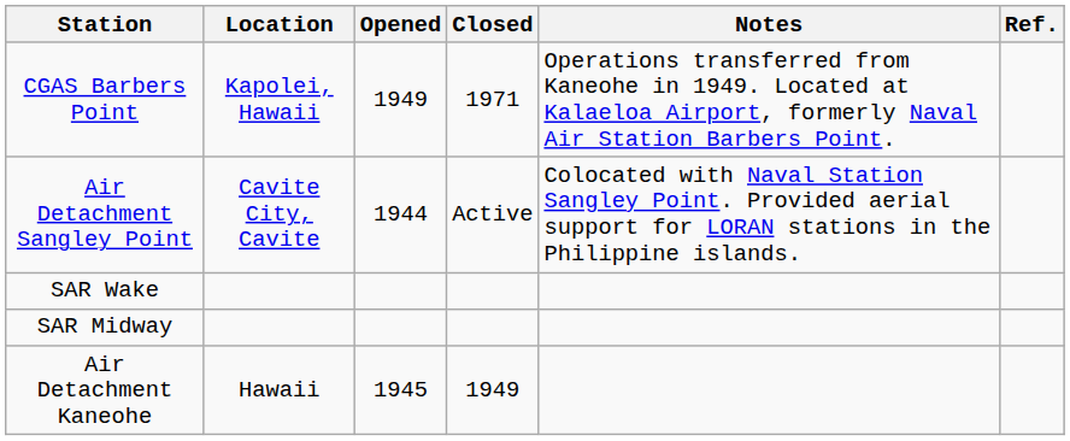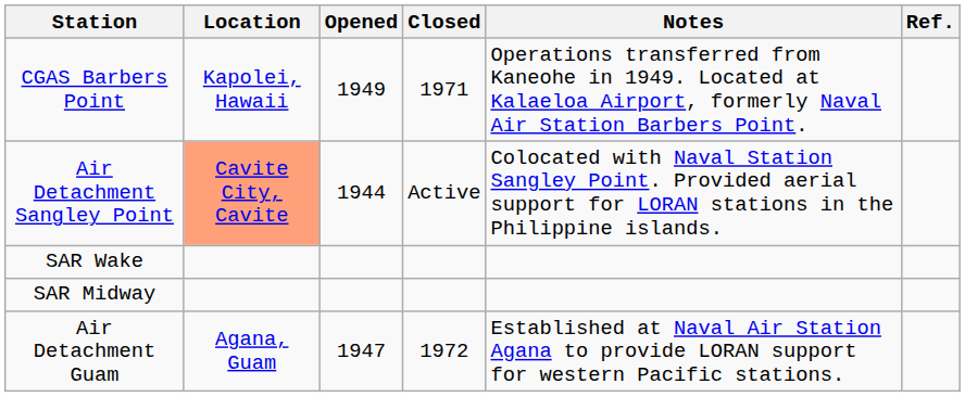 <table class="wikitable sortable" style="text-align:center;">
 <tr>
 <th>Station</th>
 <th>Location</th>
 <th>Opened</th>
 <th>Closed</th>
 <th class="unsortable">Notes</th>
 <th class="unsortable">Ref.</th>
 </tr>
 <tr>
 <td><a href='#'>CGAS Barbers Point</a></td>
 <td><a href='#'>Kapolei, Hawaii</a></td>
 <td>1949</td>
 <td>1971</td>
 <td style="text-align:left;">Operations transferred from Kaneohe in 1949. Located at <a href='#'>Kalaeloa Airport</a>, formerly <a href='#'>Naval Air Station Barbers Point</a>.</td>
 <td><br></td>
 </tr>
 <tr>
 <td><a href='#'>Air Detachment Sangley Point</a></td>
-<td><a href='#'>Cavite City, Cavite</a></td>
+<td style="background: lightsalmon;"><a href='#'>Cavite City, Cavite</a></td>
 <td>1944</td>
 <td>Active</td>
 <td style="text-align:left;">Colocated with <a href='#'>Naval Station Sangley Point</a>. Provided aerial support for <a href='#'>LORAN</a> stations in the Philippine islands.</td>
 <td></td>
 </tr>
 <tr>
 <td>SAR Wake</td>
 <td></td>
 <td></td>
 <td></td>
 <td style="text-align:left;"></td>
 <td></td>
 </tr>
 <tr>
 <td>SAR Midway</td>
 <td></td>
 <td></td>
 <td></td>
 <td style="text-align:left;"></td>
 <td></td>
 </tr>
 <tr>
-<td>Air Detachment Kaneohe</td>
-<td>Hawaii</td>
-<td>1945</td>
-<td>1949</td>
-<td style="text-align:left;"></td>
-<td><br></td>
+<td>Air Detachment Guam</td>
+<td><a href='#'>Agana, Guam</a></td>
+<td>1947</td>
+<td>1972</td>
+<td style="text-align:left;">Established at <a href='#'>Naval Air Station Agana</a> to provide LORAN support for western Pacific stations.</td>
+<td></td>
 </tr>
 </table>
